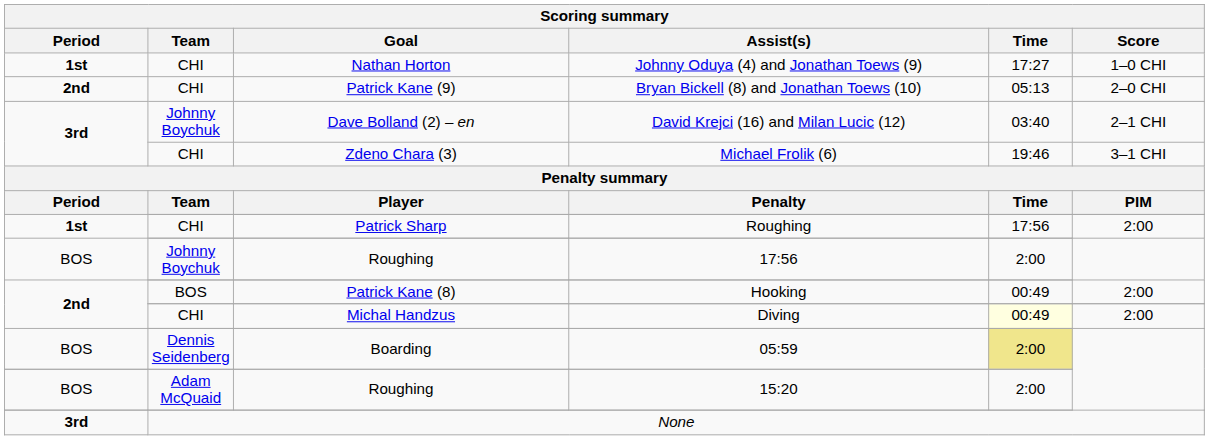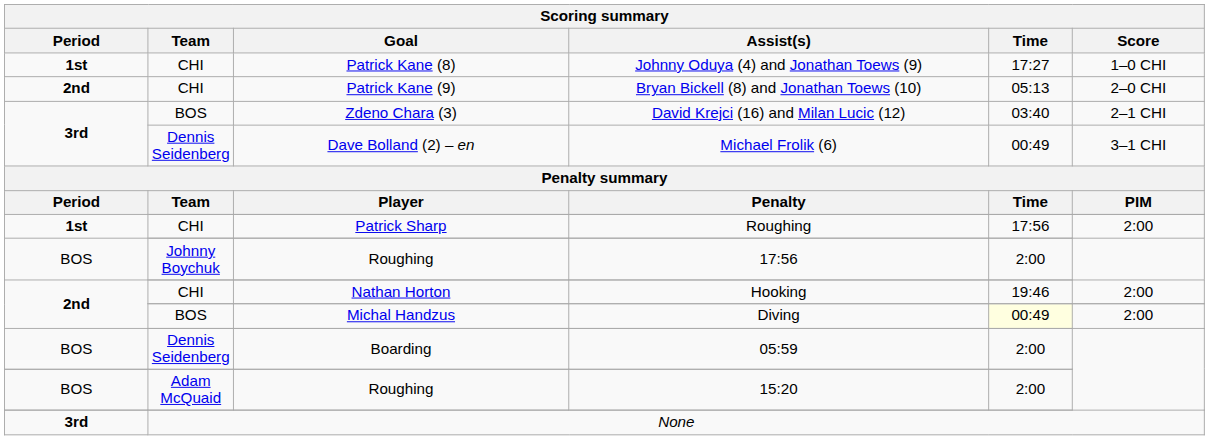 <table style="width:100%;" class="wikitable">
 <tr>
 <th colspan=6>Scoring summary</th>
 </tr>
 <tr>
 <th style="width:12%;">Period</th>
 <th style="width:7%;">Team</th>
 <th style="width:28%;">Goal</th>
 <th style="width:35%;">Assist(s)</th>
 <th style="width:7%;">Time</th>
 <th style="width:11%;">Score</th>
 </tr>
 <tr style="text-align:center;">
 <td style="text-align:center;"><strong>1st</strong></td>
 <td align=center>CHI</td>
-<td><a href='#'>Nathan Horton</a></td>
+<td><a href='#'>Patrick Kane</a> (8)</td>
 <td><a href='#'>Johnny Oduya</a> (4) and <a href='#'>Jonathan Toews</a> (9)</td>
 <td align=center>17:27</td>
 <td align=center>1–0 CHI</td>
 </tr>
 <tr style="text-align:center;">
 <td style="text-align:center;"><strong>2nd</strong></td>
 <td align=center>CHI</td>
 <td><a href='#'>Patrick Kane</a> (9)</td>
 <td><a href='#'>Bryan Bickell</a> (8) and <a href='#'>Jonathan Toews</a> (10)</td>
 <td align=center>05:13</td>
 <td align=center>2–0 CHI</td>
 </tr>
 <tr style="text-align:center;">
 <td style="text-align:center;" rowspan="2"><strong>3rd</strong></td>
-<td><a href='#'>Johnny Boychuk</a></td>
-<td><a href='#'>Dave Bolland</a> (2) – <em>en</em></td>
+<td align=center>BOS</td>
+<td><a href='#'>Zdeno Chara</a> (3)</td>
 <td><a href='#'>David Krejci</a> (16) and <a href='#'>Milan Lucic</a> (12)</td>
 <td align=center>03:40</td>
 <td align=center>2–1 CHI</td>
 </tr>
 <tr style="text-align:center;">
-<td align=center>CHI</td>
-<td><a href='#'>Zdeno Chara</a> (3)</td>
+<td><a href='#'>Dennis Seidenberg</a></td>
+<td><a href='#'>Dave Bolland</a> (2) – <em>en</em></td>
 <td><a href='#'>Michael Frolik</a> (6)</td>
-<td align=center>19:46</td>
+<td align=center>00:49</td>
 <td align=center>3–1 CHI</td>
 </tr>
 <tr>
 <th colspan=6>Penalty summary</th>
 </tr>
 <tr>
 <th style="width:12%;">Period</th>
 <th style="width:7%;">Team</th>
 <th style="width:28%;">Player</th>
 <th style="width:35%;">Penalty</th>
 <th style="width:7%;">Time</th>
 <th style="width:11%;">PIM</th>
 </tr>
 <tr>
 <td style="text-align:center;" rowspan="3"><strong>1st</strong></td>
 </tr>
 <tr style="text-align:center;">
 <td align=center>CHI</td>
 <td><a href='#'>Patrick Sharp</a></td>
 <td>Roughing</td>
 <td align=center>17:56</td>
 <td align=center>2:00</td>
 </tr>
 <tr>
 </tr>
 <tr style="text-align:center;">
 <td align=center>BOS</td>
 <td><a href='#'>Johnny Boychuk</a></td>
 <td>Roughing</td>
 <td align=center>17:56</td>
 <td align=center>2:00</td>
 </tr>
 <tr>
 <td style="text-align:center;" rowspan="5"><strong>2nd</strong></td>
 </tr>
 <tr style="text-align:center;">
-<td align=center>BOS</td>
-<td><a href='#'>Patrick Kane</a> (8)</td>
+<td align=center>CHI</td>
+<td><a href='#'>Nathan Horton</a></td>
 <td>Hooking</td>
-<td align=center>00:49</td>
+<td align=center>19:46</td>
 <td align=center>2:00</td>
 </tr>
 <tr>
 </tr>
 <tr style="text-align:center;">
-<td align=center>CHI</td>
+<td align=center>BOS</td>
 <td><a href='#'>Michal Handzus</a></td>
 <td>Diving</td>
 <td align=center style="background: lightyellow;">00:49</td>
 <td align=center>2:00</td>
 </tr>
 <tr>
 </tr>
 <tr style="text-align:center;">
 <td align=center>BOS</td>
 <td><a href='#'>Dennis Seidenberg</a></td>
 <td>Boarding</td>
 <td align=center>05:59</td>
-<td align=center style="background: khaki;">2:00</td>
+<td align=center>2:00</td>
 </tr>
 <tr>
 </tr>
 <tr style="text-align:center;">
 <td align=center>BOS</td>
 <td><a href='#'>Adam McQuaid</a></td>
 <td>Roughing</td>
 <td align=center>15:20</td>
 <td align=center>2:00</td>
 </tr>
 <tr>
 </tr>
 <tr style="text-align:center;">
 <td><strong>3rd</strong></td>
 <td colspan="5"><em>None</em></td>
 </tr>
 </table>
